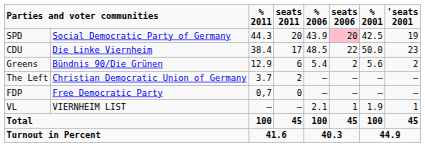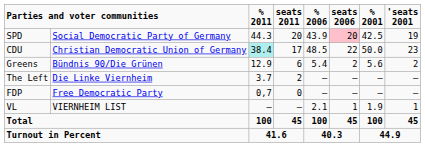 <table class="wikitable">
 <tr --  class="hintergrundfarbe5">
 <td colspan="2"><strong>Parties and voter communities</strong></td>
 <td align="center"><strong>%<br>2011</strong></td>
 <td align="center"><strong>seats<br>2011</strong></td>
 <td align="center"><strong>%<br>2006</strong></td>
 <td align="center"><strong>seats<br>2006</strong></td>
 <td align="center"><strong>%<br>2001</strong></td>
 <td align="center"><strong>'seats<br>2001</strong></td>
 </tr>
 <tr --->
 <td>SPD</td>
 <td><a href='#'>Social Democratic Party of Germany</a></td>
 <td align="right">44.3</td>
 <td align="right">20</td>
 <td align="right">43.9</td>
 <td align="right" style="background: pink;">20</td>
 <td align="right">42.5</td>
 <td align="right">19</td>
 </tr>
 <tr --->
 <td>CDU</td>
-<td><a href='#'>Die Linke Viernheim</a></td>
-<td align="right">38.4</td>
+<td><a href='#'>Christian Democratic Union of Germany</a></td>
+<td align="right" style="background: paleturquoise;">38.4</td>
 <td align="right">17</td>
 <td align="right">48.5</td>
 <td align="right">22</td>
 <td align="right">50.0</td>
 <td align="right">23</td>
 </tr>
 <tr --->
 <td>Greens</td>
 <td><a href='#'>Bündnis 90/Die Grünen</a></td>
 <td align="right">12.9</td>
 <td align="right">6</td>
 <td align="right">5.4</td>
 <td align="right">2</td>
 <td align="right">5.6</td>
 <td align="right">2</td>
 </tr>
 <tr --->
 <td>The Left</td>
-<td><a href='#'>Christian Democratic Union of Germany</a></td>
+<td><a href='#'>Die Linke Viernheim</a></td>
 <td align="right">3.7</td>
 <td align="right">2</td>
 <td align="right">–</td>
 <td align="right">–</td>
 <td align="right">–</td>
 <td align="right">–</td>
 </tr>
 <tr --->
 <td>FDP</td>
 <td><a href='#'>Free Democratic Party</a></td>
 <td align="right">0,7</td>
 <td align="right">0</td>
 <td align="right">–</td>
 <td align="right">–</td>
 <td align="right">–</td>
 <td align="right">–</td>
 </tr>
 <tr --->
 <td>VL</td>
 <td>VIERNHEIM LIST</td>
 <td align="right">–</td>
 <td align="right">–</td>
 <td align="right">2.1</td>
 <td align="right">1</td>
 <td align="right">1.9</td>
 <td align="right">1</td>
 </tr>
 <tr -- class="hintergrundfarbe5">
 <td colspan="2"><strong>Total</strong></td>
 <td align="right"><strong>100</strong></td>
 <td align="right"><strong>45</strong></td>
 <td align="right"><strong>100</strong></td>
 <td align="right"><strong>45</strong></td>
 <td align="right"><strong>100</strong></td>
 <td align="right"><strong>45</strong></td>
 </tr>
 <tr -- class="hintergrundfarbe5">
 <td colspan="2"><strong>Turnout in Percent</strong></td>
 <td colspan="2" align="center"><strong>41.6</strong></td>
 <td colspan="2" align="center"><strong>40.3</strong></td>
 <td colspan="2" align="center"><strong>44.9</strong></td>
 </tr>
 </table>
